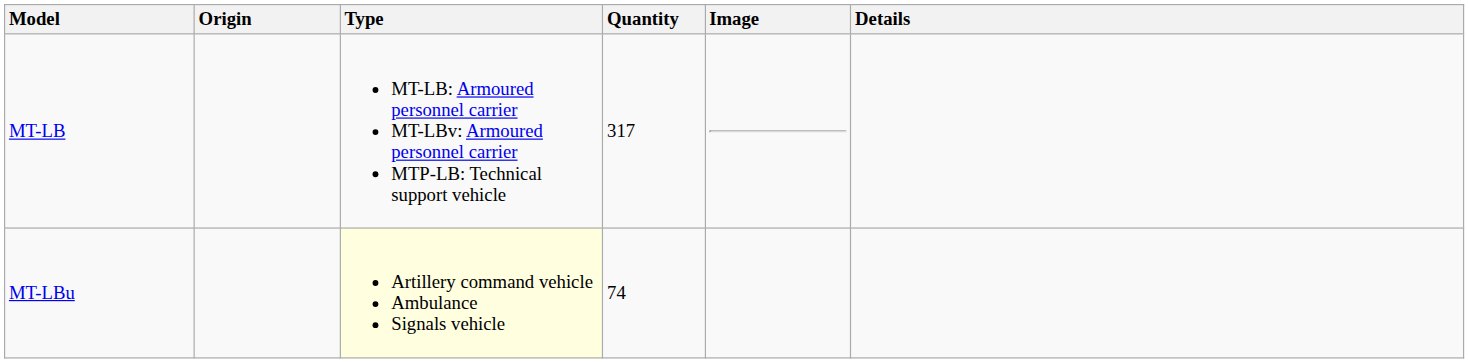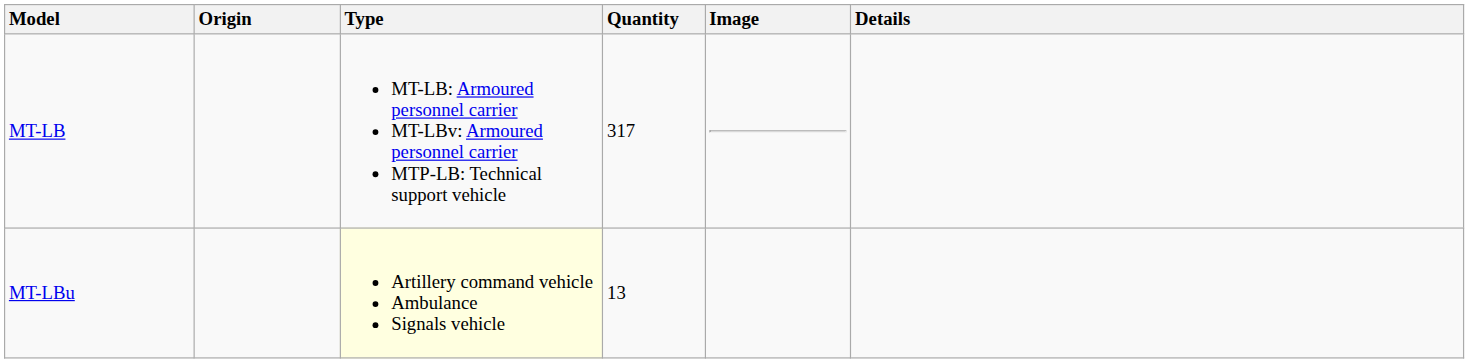 <table class="wikitable">
 <tr>
 <th style="text-align: left; width:13%;">Model</th>
 <th style="text-align: left; width:10%;">Origin</th>
 <th style="text-align: left; width:18%;">Type</th>
 <th style="text-align: left; width:7%;">Quantity</th>
 <th style="text-align: left; width:10%;">Image</th>
 <th style="text-align: left; width:42%;">Details</th>
 </tr>
 <tr>
 <td><a href='#'>MT-LB</a></td>
 <td></td>
 <td><br><ul><li>MT-LB: <a href='#'>Armoured personnel carrier</a></li><li>MT-LBv: <a href='#'>Armoured personnel carrier</a></li><li>MTP-LB: Technical support vehicle</li></ul></td>
 <td>317</td>
 <td><hr></td>
 </tr>
 <tr>
 <td><a href='#'>MT-LBu</a></td>
 <td></td>
 <td style="background: lightyellow;"><br><ul><li>Artillery command vehicle</li><li>Ambulance</li><li>Signals vehicle</li></ul></td>
-<td>74</td>
+<td>13</td>
 <td></td>
 <td></td>
 </tr>
 </table>
